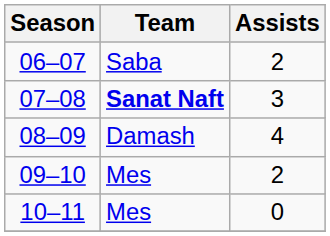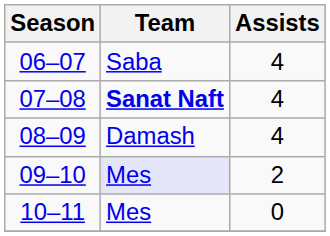 <table class="wikitable" style="text-align: center;">
 <tr>
 <th>Season</th>
 <th>Team</th>
 <th>Assists</th>
 </tr>
 <tr>
 <td><a href='#'>06–07</a></td>
 <td align="left"><a href='#'>Saba</a></td>
-<td>2</td>
+<td>4</td>
 </tr>
 <tr>
 <td><a href='#'>07–08</a></td>
 <td align="left"><strong><a href='#'>Sanat Naft</a></strong></td>
-<td>3</td>
+<td>4</td>
 </tr>
 <tr>
 <td><a href='#'>08–09</a></td>
 <td align="left"><a href='#'>Damash</a></td>
 <td>4</td>
 </tr>
 <tr>
 <td><a href='#'>09–10</a></td>
-<td align="left"><a href='#'>Mes</a></td>
+<td align="left" style="background: lavender;"><a href='#'>Mes</a></td>
 <td>2</td>
 </tr>
 <tr>
 <td><a href='#'>10–11</a></td>
 <td align="left"><a href='#'>Mes</a></td>
 <td>0</td>
 </tr>
 <tr>
 </tr>
 </table>
